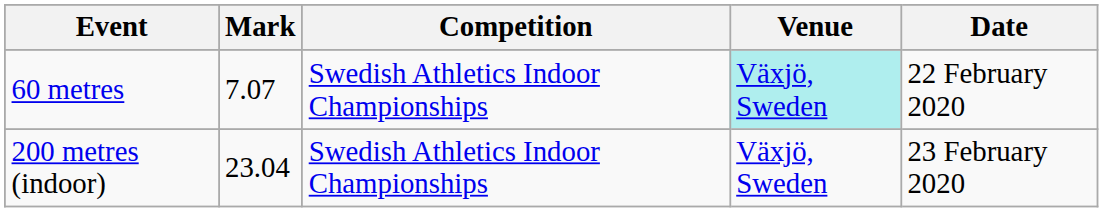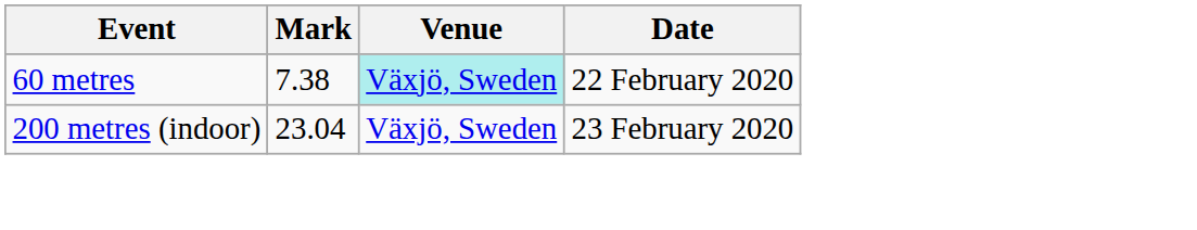 <table class=wikitable>
 <tr>
 <th>Event</th>
 <th>Mark</th>
-<th>Competition</th>
 <th>Venue</th>
 <th>Date</th>
 </tr>
 <tr>
 <td><a href='#'>60 metres</a></td>
-<td>7.07</td>
-<td><a href='#'>Swedish Athletics Indoor Championships</a></td>
+<td>7.38</td>
 <td style="background: paleturquoise;"><a href='#'>Växjö, Sweden</a></td>
 <td>22 February 2020</td>
 </tr>
 <tr>
 <td><a href='#'>200 metres</a> (indoor)</td>
 <td>23.04</td>
-<td><a href='#'>Swedish Athletics Indoor Championships</a></td>
 <td><a href='#'>Växjö, Sweden</a></td>
 <td>23 February 2020</td>
 </tr>
 </table>
